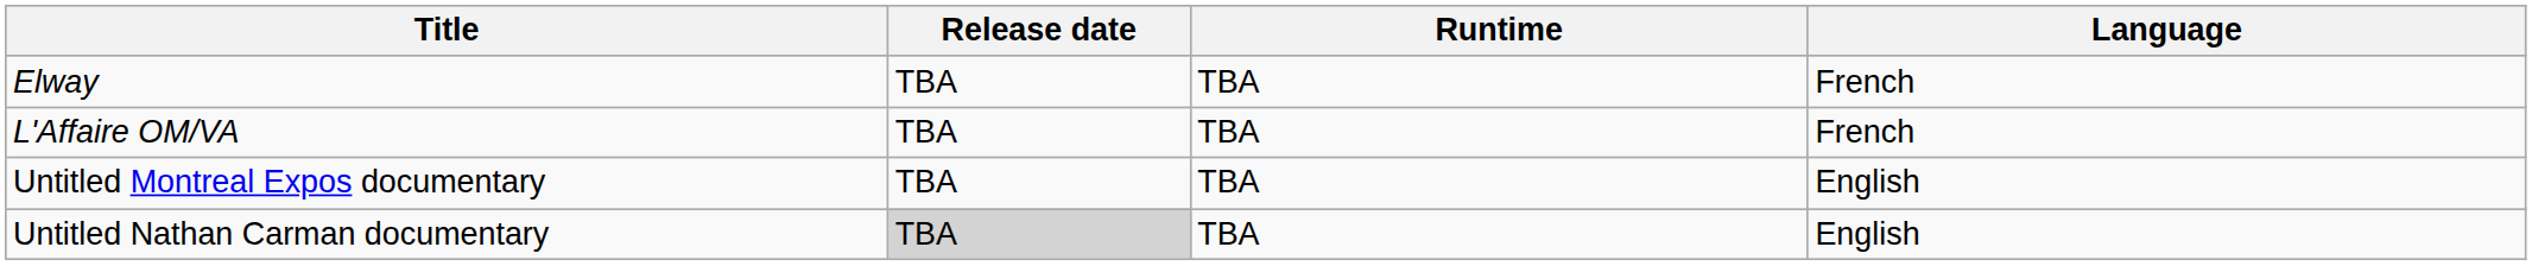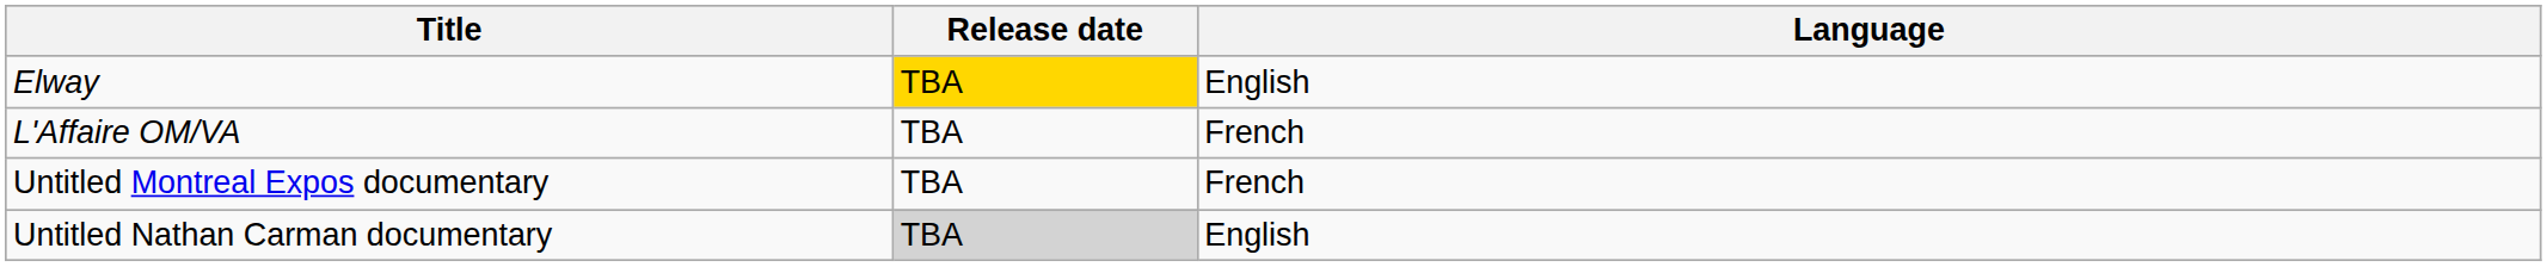 <table class="wikitable sortable" style="width:100%;" id="documentaries_upcoming">
 <tr>
 <th style="width:35%;">Title</th>
 <th scope="col" style="width:12%;">Release date</th>
-<th>Runtime</th>
 <th>Language</th>
 </tr>
 <tr>
 <td><em>Elway</em></td>
-<td>TBA</td>
-<td>TBA</td>
-<td>French</td>
+<td style="background: gold;">TBA</td>
+<td>English</td>
 </tr>
 <tr>
 <td><em>L'Affaire OM/VA</em></td>
-<td>TBA</td>
 <td>TBA</td>
 <td>French</td>
 </tr>
 <tr>
 <td>Untitled <a href='#'>Montreal Expos</a> documentary</td>
 <td>TBA</td>
-<td>TBA</td>
-<td>English</td>
+<td>French</td>
 </tr>
 <tr>
 <td>Untitled Nathan Carman documentary</td>
 <td style="background: lightgrey;">TBA</td>
-<td>TBA</td>
 <td>English</td>
 </tr>
 </table>
